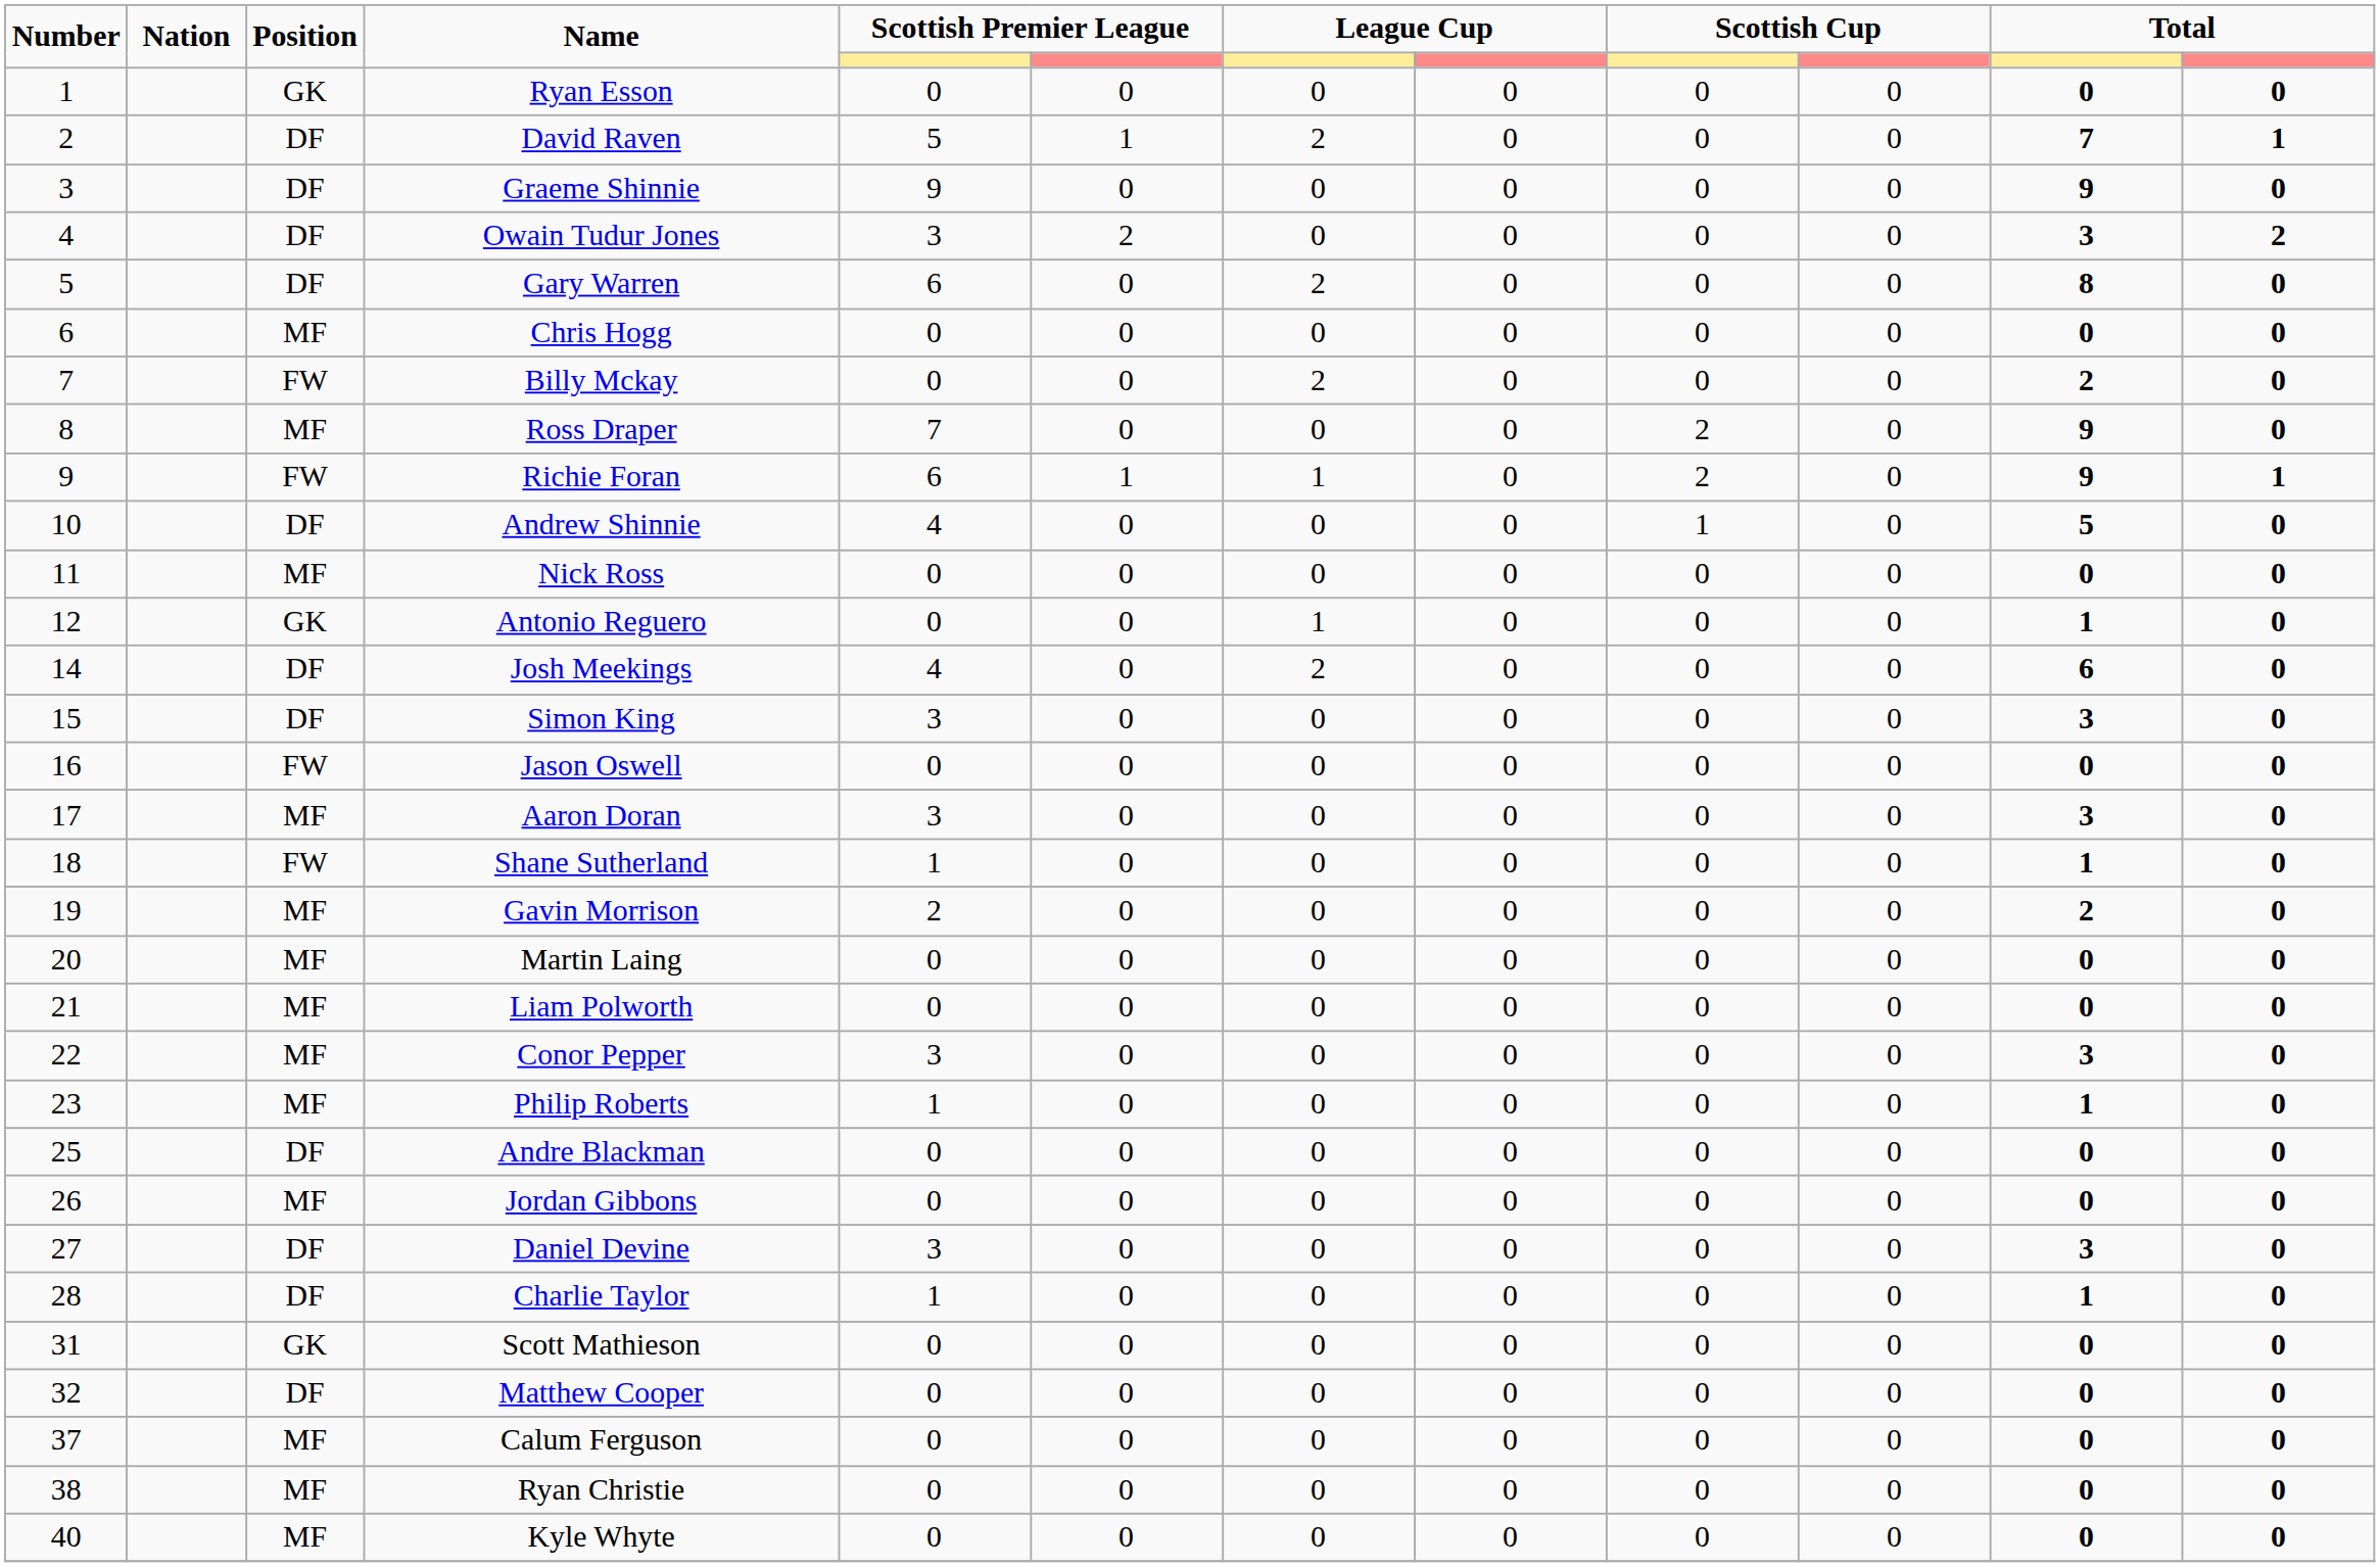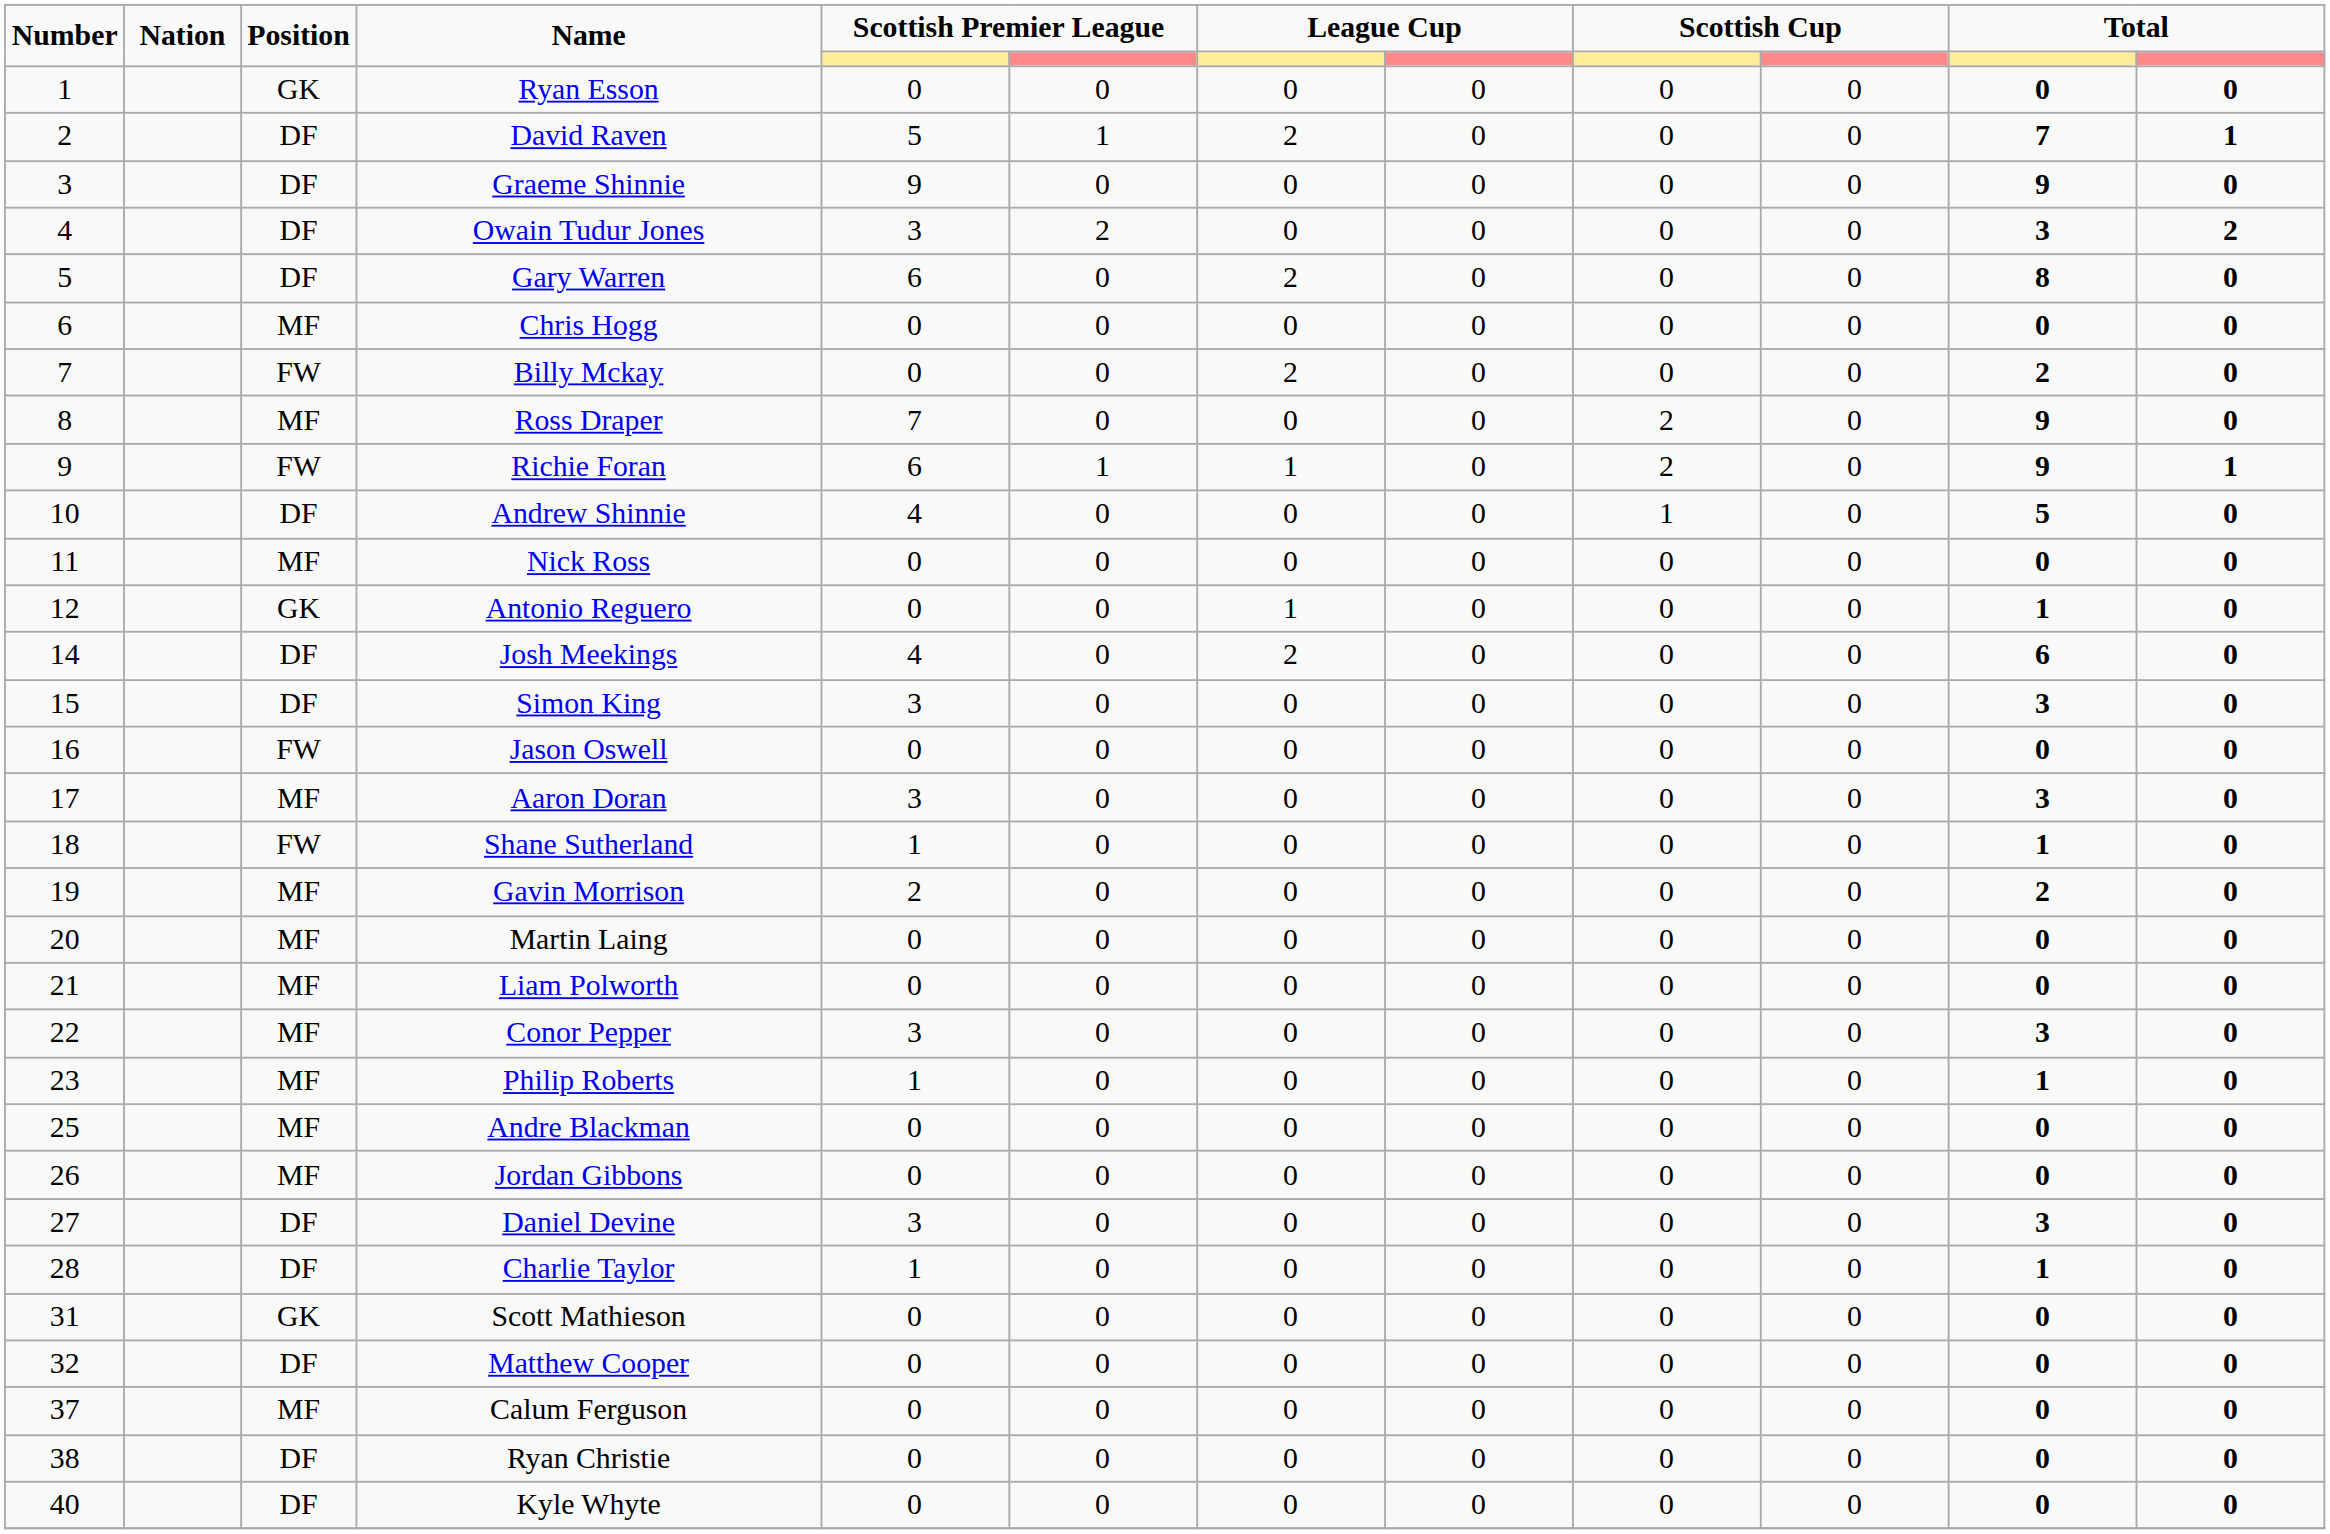 <table class="wikitable" style="text-align:center;">
 <tr style="text-align:center;">
 <td rowspan="2"  style="width:5%; "><strong>Number</strong></td>
 <td rowspan="2"  style="width:5%; "><strong>Nation</strong></td>
 <td rowspan="2"  style="width:5%; "><strong>Position</strong></td>
 <td rowspan="2"  style="width:20%; "><strong>Name</strong></td>
 <td colspan="2"><strong>Scottish Premier League</strong></td>
 <td colspan="2"><strong>League Cup</strong></td>
 <td colspan="2"><strong>Scottish Cup</strong></td>
 <td colspan="2"><strong>Total</strong></td>
 </tr>
 <tr>
 <th style="width:60px; background:#fe9;"></th>
 <th style="width:60px; background:#ff8888;"></th>
 <th style="width:60px; background:#fe9;"></th>
 <th style="width:60px; background:#ff8888;"></th>
 <th style="width:60px; background:#fe9;"></th>
 <th style="width:60px; background:#ff8888;"></th>
 <th style="width:60px; background:#fe9;"></th>
 <th style="width:60px; background:#ff8888;"></th>
 </tr>
 <tr>
 <td>1</td>
 <td></td>
 <td>GK</td>
 <td><a href='#'>Ryan Esson</a></td>
 <td>0</td>
 <td>0</td>
 <td>0</td>
 <td>0</td>
 <td>0</td>
 <td>0</td>
 <td><strong>0</strong></td>
 <td><strong>0</strong></td>
 </tr>
 <tr>
 <td>2</td>
 <td></td>
 <td>DF</td>
 <td><a href='#'>David Raven</a></td>
 <td>5</td>
 <td>1</td>
 <td>2</td>
 <td>0</td>
 <td>0</td>
 <td>0</td>
 <td><strong>7</strong></td>
 <td><strong>1</strong></td>
 </tr>
 <tr>
 <td>3</td>
 <td></td>
 <td>DF</td>
 <td><a href='#'>Graeme Shinnie</a></td>
 <td>9</td>
 <td>0</td>
 <td>0</td>
 <td>0</td>
 <td>0</td>
 <td>0</td>
 <td><strong>9</strong></td>
 <td><strong>0</strong></td>
 </tr>
 <tr>
 <td>4</td>
 <td></td>
 <td>DF</td>
 <td><a href='#'>Owain Tudur Jones</a></td>
 <td>3</td>
 <td>2</td>
 <td>0</td>
 <td>0</td>
 <td>0</td>
 <td>0</td>
 <td><strong>3</strong></td>
 <td><strong>2</strong></td>
 </tr>
 <tr>
 <td>5</td>
 <td></td>
 <td>DF</td>
 <td><a href='#'>Gary Warren</a></td>
 <td>6</td>
 <td>0</td>
 <td>2</td>
 <td>0</td>
 <td>0</td>
 <td>0</td>
 <td><strong>8</strong></td>
 <td><strong>0</strong></td>
 </tr>
 <tr>
 <td>6</td>
 <td></td>
 <td>MF</td>
 <td><a href='#'>Chris Hogg</a></td>
 <td>0</td>
 <td>0</td>
 <td>0</td>
 <td>0</td>
 <td>0</td>
 <td>0</td>
 <td><strong>0</strong></td>
 <td><strong>0</strong></td>
 </tr>
 <tr>
 <td>7</td>
 <td></td>
 <td>FW</td>
 <td><a href='#'>Billy Mckay</a></td>
 <td>0</td>
 <td>0</td>
 <td>2</td>
 <td>0</td>
 <td>0</td>
 <td>0</td>
 <td><strong>2</strong></td>
 <td><strong>0</strong></td>
 </tr>
 <tr>
 <td>8</td>
 <td></td>
 <td>MF</td>
 <td><a href='#'>Ross Draper</a></td>
 <td>7</td>
 <td>0</td>
 <td>0</td>
 <td>0</td>
 <td>2</td>
 <td>0</td>
 <td><strong>9</strong></td>
 <td><strong>0</strong></td>
 </tr>
 <tr>
 <td>9</td>
 <td></td>
 <td>FW</td>
 <td><a href='#'>Richie Foran</a></td>
 <td>6</td>
 <td>1</td>
 <td>1</td>
 <td>0</td>
 <td>2</td>
 <td>0</td>
 <td><strong>9</strong></td>
 <td><strong>1</strong></td>
 </tr>
 <tr>
 <td>10</td>
 <td></td>
 <td>DF</td>
 <td><a href='#'>Andrew Shinnie</a></td>
 <td>4</td>
 <td>0</td>
 <td>0</td>
 <td>0</td>
 <td>1</td>
 <td>0</td>
 <td><strong>5</strong></td>
 <td><strong>0</strong></td>
 </tr>
 <tr>
 <td>11</td>
 <td></td>
 <td>MF</td>
 <td><a href='#'>Nick Ross</a></td>
 <td>0</td>
 <td>0</td>
 <td>0</td>
 <td>0</td>
 <td>0</td>
 <td>0</td>
 <td><strong>0</strong></td>
 <td><strong>0</strong></td>
 </tr>
 <tr>
 <td>12</td>
 <td></td>
 <td>GK</td>
 <td><a href='#'>Antonio Reguero</a></td>
 <td>0</td>
 <td>0</td>
 <td>1</td>
 <td>0</td>
 <td>0</td>
 <td>0</td>
 <td><strong>1</strong></td>
 <td><strong>0</strong></td>
 </tr>
 <tr>
 <td>14</td>
 <td></td>
 <td>DF</td>
 <td><a href='#'>Josh Meekings</a></td>
 <td>4</td>
 <td>0</td>
 <td>2</td>
 <td>0</td>
 <td>0</td>
 <td>0</td>
 <td><strong>6</strong></td>
 <td><strong>0</strong></td>
 </tr>
 <tr>
 <td>15</td>
 <td></td>
 <td>DF</td>
 <td><a href='#'>Simon King</a></td>
 <td>3</td>
 <td>0</td>
 <td>0</td>
 <td>0</td>
 <td>0</td>
 <td>0</td>
 <td><strong>3</strong></td>
 <td><strong>0</strong></td>
 </tr>
 <tr>
 <td>16</td>
 <td></td>
 <td>FW</td>
 <td><a href='#'>Jason Oswell</a></td>
 <td>0</td>
 <td>0</td>
 <td>0</td>
 <td>0</td>
 <td>0</td>
 <td>0</td>
 <td><strong>0</strong></td>
 <td><strong>0</strong></td>
 </tr>
 <tr>
 <td>17</td>
 <td></td>
 <td>MF</td>
 <td><a href='#'>Aaron Doran</a></td>
 <td>3</td>
 <td>0</td>
 <td>0</td>
 <td>0</td>
 <td>0</td>
 <td>0</td>
 <td><strong>3</strong></td>
 <td><strong>0</strong></td>
 </tr>
 <tr>
 <td>18</td>
 <td></td>
 <td>FW</td>
 <td><a href='#'>Shane Sutherland</a></td>
 <td>1</td>
 <td>0</td>
 <td>0</td>
 <td>0</td>
 <td>0</td>
 <td>0</td>
 <td><strong>1</strong></td>
 <td><strong>0</strong></td>
 </tr>
 <tr>
 <td>19</td>
 <td></td>
 <td>MF</td>
 <td><a href='#'>Gavin Morrison</a></td>
 <td>2</td>
 <td>0</td>
 <td>0</td>
 <td>0</td>
 <td>0</td>
 <td>0</td>
 <td><strong>2</strong></td>
 <td><strong>0</strong></td>
 </tr>
 <tr>
 <td>20</td>
 <td></td>
 <td>MF</td>
 <td>Martin Laing</td>
 <td>0</td>
 <td>0</td>
 <td>0</td>
 <td>0</td>
 <td>0</td>
 <td>0</td>
 <td><strong>0</strong></td>
 <td><strong>0</strong></td>
 </tr>
 <tr>
 <td>21</td>
 <td></td>
 <td>MF</td>
 <td><a href='#'>Liam Polworth</a></td>
 <td>0</td>
 <td>0</td>
 <td>0</td>
 <td>0</td>
 <td>0</td>
 <td>0</td>
 <td><strong>0</strong></td>
 <td><strong>0</strong></td>
 </tr>
 <tr>
 <td>22</td>
 <td></td>
 <td>MF</td>
 <td><a href='#'>Conor Pepper</a></td>
 <td>3</td>
 <td>0</td>
 <td>0</td>
 <td>0</td>
 <td>0</td>
 <td>0</td>
 <td><strong>3</strong></td>
 <td><strong>0</strong></td>
 </tr>
 <tr>
 <td>23</td>
 <td></td>
 <td>MF</td>
 <td><a href='#'>Philip Roberts</a></td>
 <td>1</td>
 <td>0</td>
 <td>0</td>
 <td>0</td>
 <td>0</td>
 <td>0</td>
 <td><strong>1</strong></td>
 <td><strong>0</strong></td>
 </tr>
 <tr>
 <td>25</td>
 <td></td>
-<td>DF</td>
+<td>MF</td>
 <td><a href='#'>Andre Blackman</a></td>
 <td>0</td>
 <td>0</td>
 <td>0</td>
 <td>0</td>
 <td>0</td>
 <td>0</td>
 <td><strong>0</strong></td>
 <td><strong>0</strong></td>
 </tr>
 <tr>
 <td>26</td>
 <td></td>
 <td>MF</td>
 <td><a href='#'>Jordan Gibbons</a></td>
 <td>0</td>
 <td>0</td>
 <td>0</td>
 <td>0</td>
 <td>0</td>
 <td>0</td>
 <td><strong>0</strong></td>
 <td><strong>0</strong></td>
 </tr>
 <tr>
 <td>27</td>
 <td></td>
 <td>DF</td>
 <td><a href='#'>Daniel Devine</a></td>
 <td>3</td>
 <td>0</td>
 <td>0</td>
 <td>0</td>
 <td>0</td>
 <td>0</td>
 <td><strong>3</strong></td>
 <td><strong>0</strong></td>
 </tr>
 <tr>
 <td>28</td>
 <td></td>
 <td>DF</td>
 <td><a href='#'>Charlie Taylor</a></td>
 <td>1</td>
 <td>0</td>
 <td>0</td>
 <td>0</td>
 <td>0</td>
 <td>0</td>
 <td><strong>1</strong></td>
 <td><strong>0</strong></td>
 </tr>
 <tr>
 <td>31</td>
 <td></td>
 <td>GK</td>
 <td>Scott Mathieson</td>
 <td>0</td>
 <td>0</td>
 <td>0</td>
 <td>0</td>
 <td>0</td>
 <td>0</td>
 <td><strong>0</strong></td>
 <td><strong>0</strong></td>
 </tr>
 <tr>
 <td>32</td>
 <td></td>
 <td>DF</td>
 <td><a href='#'>Matthew Cooper</a></td>
 <td>0</td>
 <td>0</td>
 <td>0</td>
 <td>0</td>
 <td>0</td>
 <td>0</td>
 <td><strong>0</strong></td>
 <td><strong>0</strong></td>
 </tr>
 <tr>
 <td>37</td>
 <td></td>
 <td>MF</td>
 <td>Calum Ferguson</td>
 <td>0</td>
 <td>0</td>
 <td>0</td>
 <td>0</td>
 <td>0</td>
 <td>0</td>
 <td><strong>0</strong></td>
 <td><strong>0</strong></td>
 </tr>
 <tr>
 <td>38</td>
 <td></td>
-<td>MF</td>
+<td>DF</td>
 <td>Ryan Christie</td>
 <td>0</td>
 <td>0</td>
 <td>0</td>
 <td>0</td>
 <td>0</td>
 <td>0</td>
 <td><strong>0</strong></td>
 <td><strong>0</strong></td>
 </tr>
 <tr>
 <td>40</td>
 <td></td>
-<td>MF</td>
+<td>DF</td>
 <td>Kyle Whyte</td>
 <td>0</td>
 <td>0</td>
 <td>0</td>
 <td>0</td>
 <td>0</td>
 <td>0</td>
 <td><strong>0</strong></td>
 <td><strong>0</strong></td>
 </tr>
 <tr>
 </tr>
 </table>
